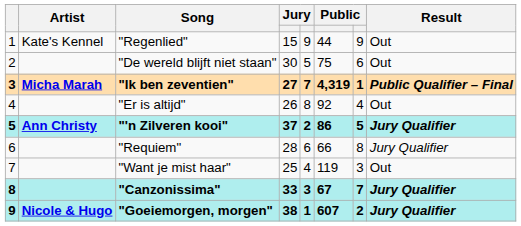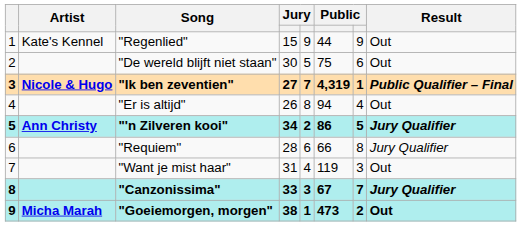 <table class="sortable wikitable" style="margin: 1em auto 1em auto">
 <tr>
 <th rowspan="2"></th>
 <th rowspan="2">Artist</th>
 <th rowspan="2">Song</th>
 <th colspan="2">Jury</th>
 <th colspan="2">Public</th>
 <th rowspan="2">Result</th>
 </tr>
 <tr>
 <th><small></small></th>
 <th><small></small></th>
 <th><small></small></th>
 <th><small></small></th>
 </tr>
 <tr>
 <td>1</td>
 <td>Kate's Kennel</td>
 <td>"Regenlied"</td>
 <td>15</td>
 <td>9</td>
 <td>44</td>
 <td>9</td>
 <td>Out</td>
 </tr>
 <tr>
 <td>2</td>
 <td></td>
 <td>"De wereld blijft niet staan"</td>
 <td>30</td>
 <td>5</td>
 <td>75</td>
 <td>6</td>
 <td>Out</td>
 </tr>
 <tr style="font-weight:bold; background:navajowhite;">
 <td>3</td>
-<td><a href='#'>Micha Marah</a></td>
+<td><a href='#'>Nicole & Hugo</a></td>
 <td>"Ik ben zeventien"</td>
 <td>27</td>
 <td>7</td>
 <td>4,319</td>
 <td>1</td>
 <td><em>Public Qualifier – Final</em></td>
 </tr>
 <tr>
 <td>4</td>
 <td></td>
 <td>"Er is altijd"</td>
 <td>26</td>
 <td>8</td>
-<td>92</td>
+<td>94</td>
 <td>4</td>
 <td>Out</td>
 </tr>
 <tr style="font-weight:bold; background:paleturquoise;">
 <td>5</td>
 <td><a href='#'>Ann Christy</a></td>
 <td>"'n Zilveren kooi"</td>
-<td>37</td>
+<td>34</td>
 <td>2</td>
 <td>86</td>
 <td>5</td>
 <td><em>Jury Qualifier</em></td>
 </tr>
 <tr>
 <td>6</td>
 <td></td>
 <td>"Requiem"</td>
 <td>28</td>
 <td>6</td>
 <td>66</td>
 <td>8</td>
 <td><em>Jury Qualifier</em></td>
 </tr>
 <tr>
 <td>7</td>
 <td></td>
 <td>"Want je mist haar"</td>
-<td>25</td>
+<td>31</td>
 <td>4</td>
 <td>119</td>
 <td>3</td>
 <td>Out</td>
 </tr>
 <tr style="font-weight:bold; background:paleturquoise;">
 <td>8</td>
 <td></td>
 <td>"Canzonissima"</td>
 <td>33</td>
 <td>3</td>
 <td>67</td>
 <td>7</td>
 <td><em>Jury Qualifier</em></td>
 </tr>
 <tr style="font-weight:bold; background:paleturquoise;">
 <td>9</td>
-<td><a href='#'>Nicole & Hugo</a></td>
+<td><a href='#'>Micha Marah</a></td>
 <td>"Goeiemorgen, morgen"</td>
 <td>38</td>
 <td>1</td>
-<td>607</td>
+<td>473</td>
 <td>2</td>
-<td><em>Jury Qualifier</em></td>
+<td>Out</td>
 </tr>
 </table>
